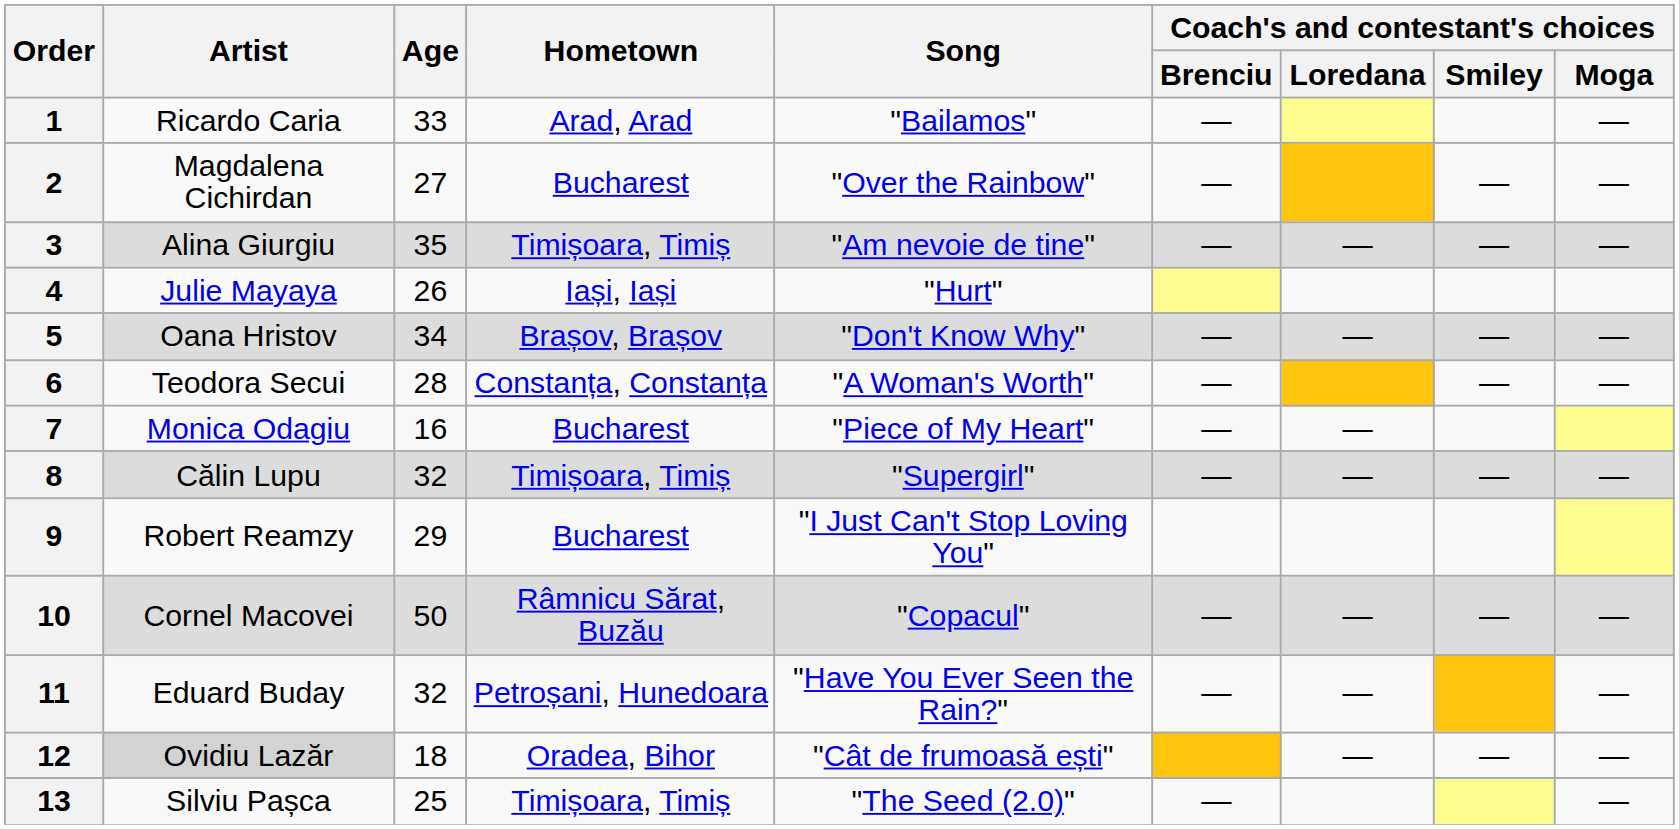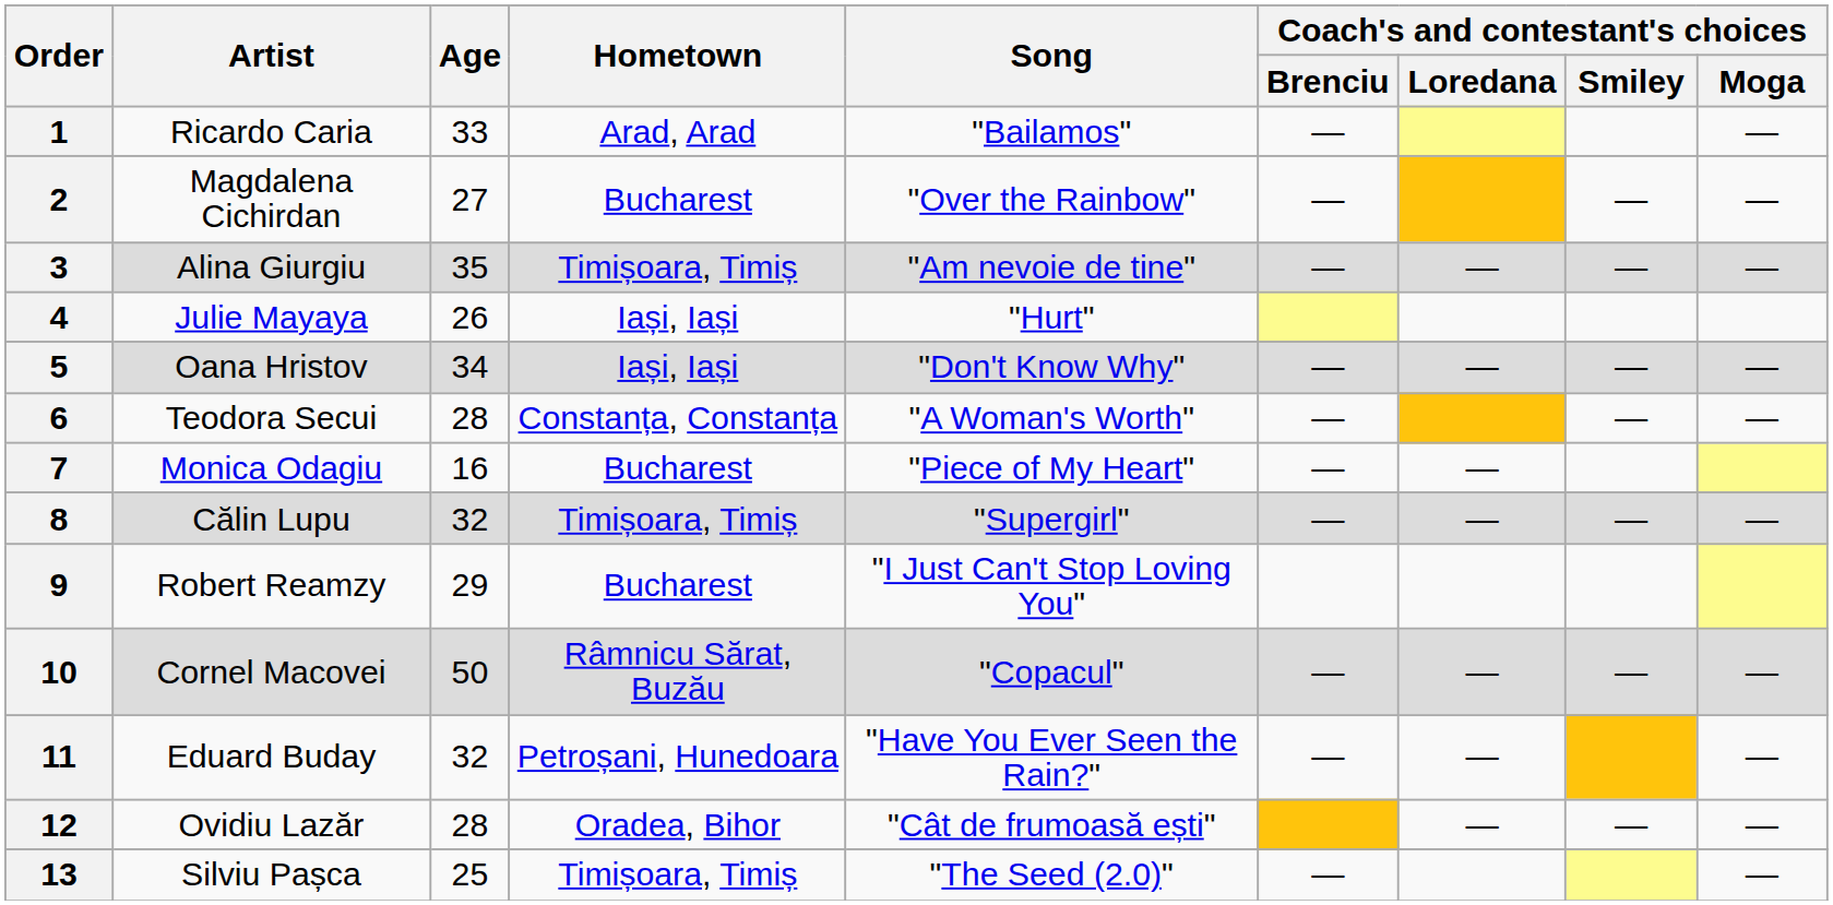 <table class="wikitable" style="text-align:center; line-height:17px; width:100%;">
 <tr>
 <th scope="col" rowspan="2" style="width:04%;">Order</th>
 <th scope="col" rowspan="2" style="width:17%;">Artist</th>
 <th scope="col" rowspan="2" style="width:04%;">Age</th>
 <th scope="col" rowspan="2" style="width:18%;">Hometown</th>
 <th scope="col" rowspan="2" style="width:22%;">Song</th>
 <th scope="col" colspan="4" style="width:24%;">Coach's and contestant's choices</th>
 </tr>
 <tr>
 <th style="width:07%;">Brenciu</th>
 <th style="width:07%;">Loredana</th>
 <th style="width:07%;">Smiley</th>
 <th style="width:07%;">Moga</th>
 </tr>
 <tr>
 <th>1</th>
 <td>Ricardo Caria</td>
 <td>33</td>
 <td><a href='#'>Arad</a>, <a href='#'>Arad</a></td>
 <td>"<a href='#'>Bailamos</a>"</td>
 <td>—</td>
 <td style="background:#fdfc8f;"><strong></strong></td>
 <td><strong></strong></td>
 <td>—</td>
 </tr>
 <tr>
 <th>2</th>
 <td>Magdalena Cichirdan</td>
 <td>27</td>
 <td><a href='#'>Bucharest</a></td>
 <td>"<a href='#'>Over the Rainbow</a>"</td>
 <td>—</td>
 <td style="background:#ffc40c;"><strong></strong></td>
 <td>—</td>
 <td>—</td>
 </tr>
 <tr style="background:#dcdcdc;">
 <th>3</th>
 <td>Alina Giurgiu</td>
 <td>35</td>
 <td><a href='#'>Timișoara</a>, <a href='#'>Timiș</a></td>
 <td>"<a href='#'>Am nevoie de tine</a>"</td>
 <td>—</td>
 <td>—</td>
 <td>—</td>
 <td>—</td>
 </tr>
 <tr>
 <th>4</th>
 <td><a href='#'>Julie Mayaya</a></td>
 <td>26</td>
 <td><a href='#'>Iași</a>, <a href='#'>Iași</a></td>
 <td>"<a href='#'>Hurt</a>"</td>
 <td style="background:#fdfc8f;"><strong></strong></td>
 <td><strong></strong></td>
 <td><strong></strong></td>
 <td><strong></strong></td>
 </tr>
 <tr style="background:#dcdcdc;">
 <th>5</th>
 <td>Oana Hristov</td>
 <td>34</td>
-<td><a href='#'>Brașov</a>, <a href='#'>Brașov</a></td>
+<td><a href='#'>Iași</a>, <a href='#'>Iași</a></td>
 <td>"<a href='#'>Don't Know Why</a>"</td>
 <td>—</td>
 <td>—</td>
 <td>—</td>
 <td>—</td>
 </tr>
 <tr>
 <th>6</th>
 <td>Teodora Secui</td>
 <td>28</td>
 <td><a href='#'>Constanța</a>, <a href='#'>Constanța</a></td>
 <td>"<a href='#'>A Woman's Worth</a>"</td>
 <td>—</td>
 <td style="background:#ffc40c;"><strong></strong></td>
 <td>—</td>
 <td>—</td>
 </tr>
 <tr>
 <th>7</th>
 <td><a href='#'>Monica Odagiu</a></td>
 <td>16</td>
 <td><a href='#'>Bucharest</a></td>
 <td>"<a href='#'>Piece of My Heart</a>"</td>
 <td>—</td>
 <td>—</td>
 <td><strong></strong></td>
 <td style="background:#fdfc8f;"><strong></strong></td>
 </tr>
 <tr style="background:#dcdcdc;">
 <th>8</th>
 <td>Călin Lupu</td>
 <td>32</td>
 <td><a href='#'>Timișoara</a>, <a href='#'>Timiș</a></td>
 <td>"<a href='#'>Supergirl</a>"</td>
 <td>—</td>
 <td>—</td>
 <td>—</td>
 <td>—</td>
 </tr>
 <tr>
 <th>9</th>
 <td>Robert Reamzy</td>
 <td>29</td>
 <td><a href='#'>Bucharest</a></td>
 <td>"<a href='#'>I Just Can't Stop Loving You</a>"</td>
 <td><strong></strong></td>
 <td><strong></strong></td>
 <td><strong></strong></td>
 <td style="background:#fdfc8f;"><strong></strong></td>
 </tr>
 <tr style="background:#dcdcdc;">
 <th>10</th>
 <td>Cornel Macovei</td>
 <td>50</td>
 <td><a href='#'>Râmnicu Sărat</a>, <a href='#'>Buzău</a></td>
 <td>"<a href='#'>Copacul</a>"</td>
 <td>—</td>
 <td>—</td>
 <td>—</td>
 <td>—</td>
 </tr>
 <tr>
 <th>11</th>
 <td>Eduard Buday</td>
 <td>32</td>
 <td><a href='#'>Petroșani</a>, <a href='#'>Hunedoara</a></td>
 <td>"<a href='#'>Have You Ever Seen the Rain?</a>"</td>
 <td>—</td>
 <td>—</td>
 <td style="background:#ffc40c;"><strong></strong></td>
 <td>—</td>
 </tr>
 <tr>
 <th>12</th>
-<td style="background: lightgrey;">Ovidiu Lazăr</td>
-<td>18</td>
+<td>Ovidiu Lazăr</td>
+<td>28</td>
 <td><a href='#'>Oradea</a>, <a href='#'>Bihor</a></td>
 <td>"<a href='#'>Cât de frumoasă ești</a>"</td>
 <td style="background:#ffc40c;"><strong></strong></td>
 <td>—</td>
 <td>—</td>
 <td>—</td>
 </tr>
 <tr>
 <th>13</th>
 <td>Silviu Pașca</td>
 <td>25</td>
 <td><a href='#'>Timișoara</a>, <a href='#'>Timiș</a></td>
 <td>"<a href='#'>The Seed (2.0)</a>"</td>
 <td>—</td>
 <td><strong></strong></td>
 <td style="background:#fdfc8f;"><strong></strong></td>
 <td>—</td>
 </tr>
 </table>
